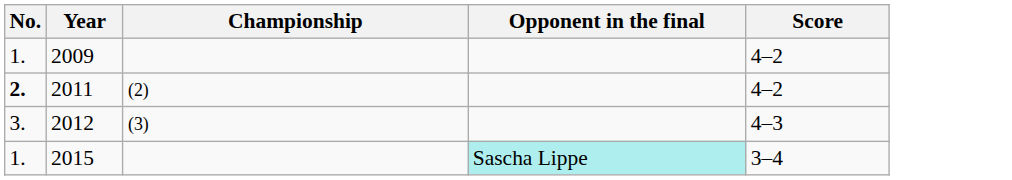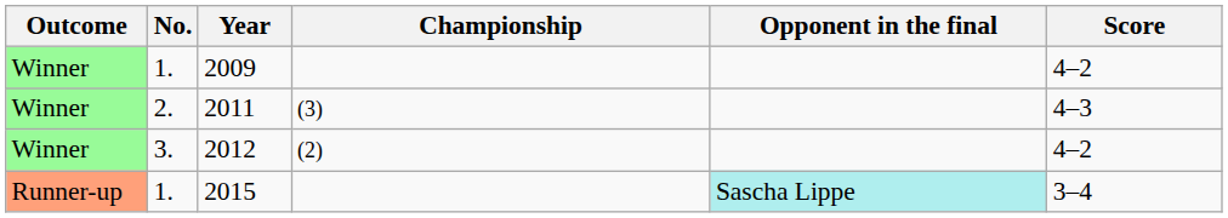 <table class="sortable wikitable">
 <tr>
+<th width="80">Outcome</th>
 <th width="20">No.</th>
 <th width="50">Year</th>
 <th width="250">Championship</th>
 <th width="200">Opponent in the final</th>
 <th width="100">Score</th>
 </tr>
 <tr>
+<td style="background:#98fb98;">Winner</td>
 <td>1.</td>
 <td>2009</td>
 <td></td>
 <td> </td>
 <td>4–2</td>
 </tr>
 <tr>
-<td><strong>2.</strong></td>
+<td style="background:#98fb98;">Winner</td>
+<td>2.</td>
 <td>2011</td>
+<td> <small>(3)</small></td>
+<td> </td>
+<td>4–3</td>
+</tr>
+<tr>
+<td style="background:#98fb98;">Winner</td>
+<td>3.</td>
+<td>2012</td>
 <td> <small>(2)</small></td>
 <td> </td>
 <td>4–2</td>
 </tr>
 <tr>
-<td>3.</td>
-<td>2012</td>
-<td> <small>(3)</small></td>
-<td> </td>
-<td>4–3</td>
-</tr>
-<tr>
+<td style="background:#ffa07a;">Runner-up</td>
 <td>1.</td>
 <td>2015</td>
 <td></td>
 <td style="background: paleturquoise;"> Sascha Lippe</td>
 <td>3–4</td>
 </tr>
 </table>
